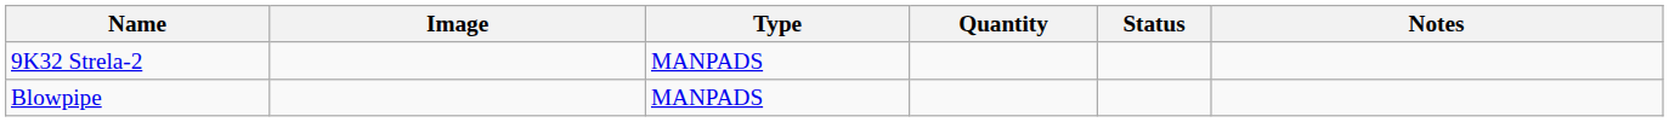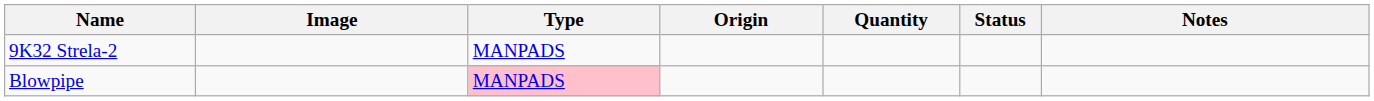 <table class="wikitable" style="width:90%;">
 <tr>
 <th width=14%>Name</th>
 <th width=20%>Image</th>
 <th width=14%>Type</th>
+<th width=12%>Origin</th>
 <th width=10%>Quantity</th>
 <th width=06%>Status</th>
 <th width=24%>Notes</th>
 </tr>
 <tr>
 <td><a href='#'>9K32 Strela-2</a></td>
 <td></td>
 <td><a href='#'>MANPADS</a></td>
 <td></td>
 <td></td>
 <td></td>
+<td></td>
 </tr>
 <tr>
 <td><a href='#'>Blowpipe</a></td>
 <td></td>
-<td><a href='#'>MANPADS</a></td>
+<td style="background: pink;"><a href='#'>MANPADS</a></td>
+<td></td>
 <td></td>
 <td></td>
 <td></td>
 </tr>
 </table>
